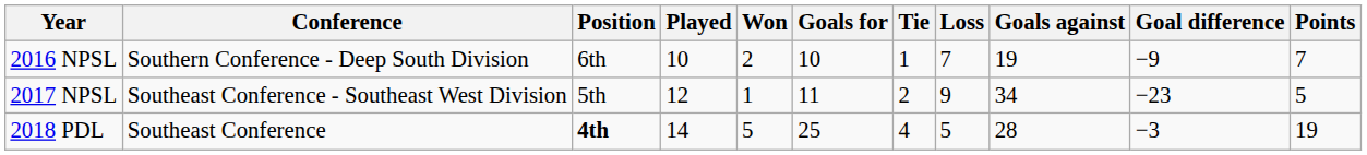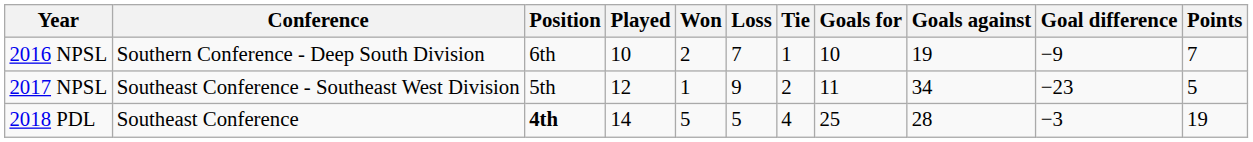 <table class="wikitable">
 <tr>
 <th>Year</th>
 <th>Conference</th>
 <th>Position</th>
 <th>Played</th>
 <th>Won</th>
+<th>Loss</th>
+<th>Tie</th>
 <th>Goals for</th>
-<th>Tie</th>
-<th>Loss</th>
 <th>Goals against</th>
 <th>Goal difference</th>
 <th>Points</th>
 </tr>
 <tr>
 <td><a href='#'>2016</a> NPSL</td>
 <td>Southern Conference - Deep South Division</td>
 <td>6th</td>
 <td>10</td>
 <td>2</td>
+<td>7</td>
+<td>1</td>
 <td>10</td>
-<td>1</td>
-<td>7</td>
 <td>19</td>
 <td>−9</td>
 <td>7</td>
 </tr>
 <tr>
 <td><a href='#'>2017</a> NPSL</td>
 <td>Southeast Conference - Southeast West Division</td>
 <td>5th</td>
 <td>12</td>
 <td>1</td>
+<td>9</td>
+<td>2</td>
 <td>11</td>
-<td>2</td>
-<td>9</td>
 <td>34</td>
 <td>−23</td>
 <td>5</td>
 </tr>
 <tr>
 <td><a href='#'>2018</a> PDL</td>
 <td>Southeast Conference</td>
 <td><strong>4th</strong></td>
 <td>14</td>
 <td>5</td>
+<td>5</td>
+<td>4</td>
 <td>25</td>
-<td>4</td>
-<td>5</td>
 <td>28</td>
 <td>−3</td>
 <td>19</td>
 </tr>
 </table>
